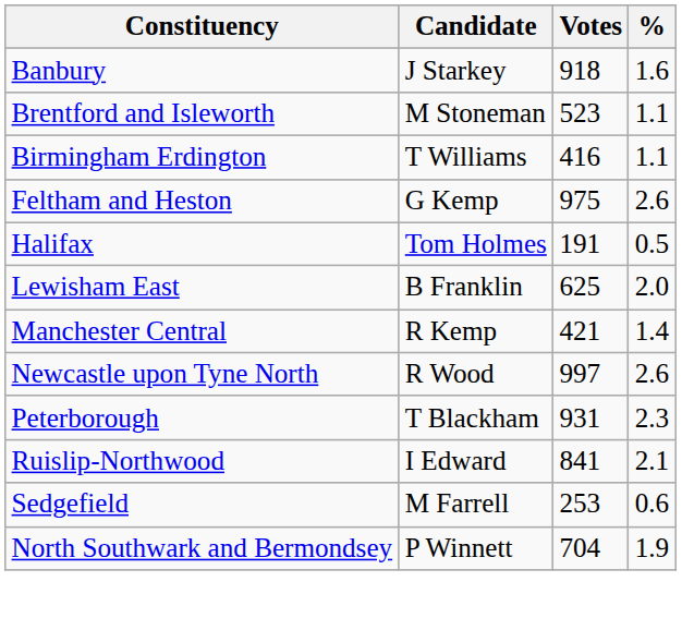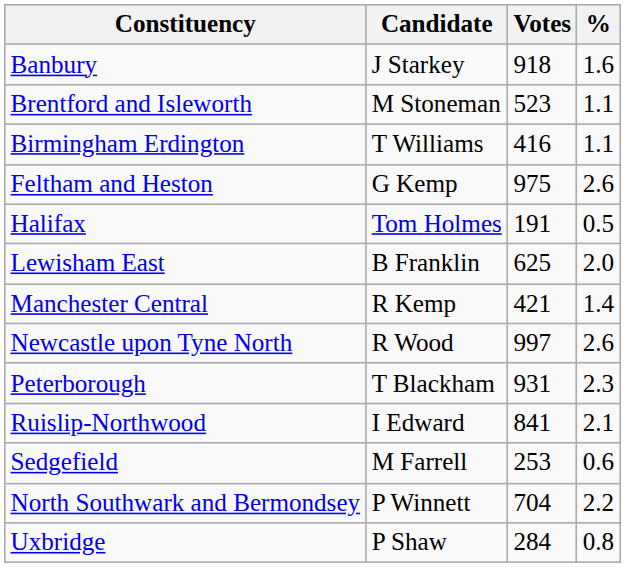 <table class="wikitable sortable">
 <tr>
 <th>Constituency</th>
 <th>Candidate</th>
 <th>Votes</th>
 <th>%</th>
 </tr>
 <tr>
 <td><a href='#'>Banbury</a></td>
 <td>J Starkey</td>
 <td>918</td>
 <td>1.6</td>
 </tr>
 <tr>
 <td><a href='#'>Brentford and Isleworth</a></td>
 <td>M Stoneman</td>
 <td>523</td>
 <td>1.1</td>
 </tr>
 <tr>
 <td><a href='#'>Birmingham Erdington</a></td>
 <td>T Williams</td>
 <td>416</td>
 <td>1.1</td>
 </tr>
 <tr>
 <td><a href='#'>Feltham and Heston</a></td>
 <td>G Kemp</td>
 <td>975</td>
 <td>2.6</td>
 </tr>
 <tr>
 <td><a href='#'>Halifax</a></td>
 <td><a href='#'>Tom Holmes</a></td>
 <td>191</td>
 <td>0.5</td>
 </tr>
 <tr>
 <td><a href='#'>Lewisham East</a></td>
 <td>B Franklin</td>
 <td>625</td>
 <td>2.0</td>
 </tr>
 <tr>
 <td><a href='#'>Manchester Central</a></td>
 <td>R Kemp</td>
 <td>421</td>
 <td>1.4</td>
 </tr>
 <tr>
 <td><a href='#'>Newcastle upon Tyne North</a></td>
 <td>R Wood</td>
 <td>997</td>
 <td>2.6</td>
 </tr>
 <tr>
 <td><a href='#'>Peterborough</a></td>
 <td>T Blackham</td>
 <td>931</td>
 <td>2.3</td>
 </tr>
 <tr>
 <td><a href='#'>Ruislip-Northwood</a></td>
 <td>I Edward</td>
 <td>841</td>
 <td>2.1</td>
 </tr>
 <tr>
 <td><a href='#'>Sedgefield</a></td>
 <td>M Farrell</td>
 <td>253</td>
 <td>0.6</td>
 </tr>
 <tr>
 <td><a href='#'>North Southwark and Bermondsey</a></td>
 <td>P Winnett</td>
 <td>704</td>
-<td>1.9</td>
+<td>2.2</td>
+</tr>
+<tr>
+<td><a href='#'>Uxbridge</a></td>
+<td>P Shaw</td>
+<td>284</td>
+<td>0.8</td>
 </tr>
 </table>
